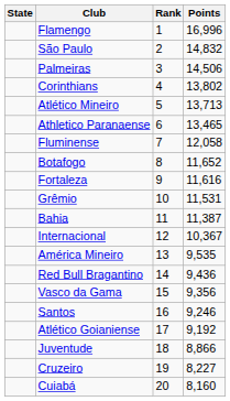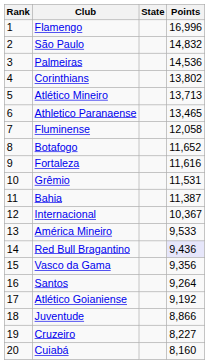 <table class="wikitable sortable">
 <tr style=font-size:89%>
+<th>Rank</th>
+<th>Club</th>
 <th>State</th>
-<th>Club</th>
-<th>Rank</th>
 <th>Points</th>
 </tr>
 <tr>
+<td>1</td>
+<td><a href='#'>Flamengo</a></td>
 <td></td>
-<td><a href='#'>Flamengo</a></td>
-<td>1</td>
 <td>16,996</td>
 </tr>
 <tr>
+<td>2</td>
+<td><a href='#'>São Paulo</a></td>
 <td></td>
-<td><a href='#'>São Paulo</a></td>
-<td>2</td>
 <td>14,832</td>
 </tr>
 <tr>
+<td>3</td>
+<td><a href='#'>Palmeiras</a></td>
 <td></td>
-<td><a href='#'>Palmeiras</a></td>
-<td>3</td>
-<td>14,506</td>
+<td>14,536</td>
 </tr>
 <tr>
+<td>4</td>
+<td><a href='#'>Corinthians</a></td>
 <td></td>
-<td><a href='#'>Corinthians</a></td>
-<td>4</td>
 <td>13,802</td>
 </tr>
 <tr>
+<td>5</td>
+<td><a href='#'>Atlético Mineiro</a></td>
 <td></td>
-<td><a href='#'>Atlético Mineiro</a></td>
-<td>5</td>
 <td>13,713</td>
 </tr>
 <tr>
+<td>6</td>
+<td><a href='#'>Athletico Paranaense</a></td>
 <td></td>
-<td><a href='#'>Athletico Paranaense</a></td>
-<td>6</td>
 <td>13,465</td>
 </tr>
 <tr>
+<td>7</td>
+<td><a href='#'>Fluminense</a></td>
 <td></td>
-<td><a href='#'>Fluminense</a></td>
-<td>7</td>
 <td>12,058</td>
 </tr>
 <tr>
+<td>8</td>
+<td><a href='#'>Botafogo</a></td>
 <td></td>
-<td><a href='#'>Botafogo</a></td>
-<td>8</td>
 <td>11,652</td>
 </tr>
 <tr>
+<td>9</td>
+<td><a href='#'>Fortaleza</a></td>
 <td></td>
-<td><a href='#'>Fortaleza</a></td>
-<td>9</td>
 <td>11,616</td>
 </tr>
 <tr>
+<td>10</td>
+<td><a href='#'>Grêmio</a></td>
 <td></td>
-<td><a href='#'>Grêmio</a></td>
-<td>10</td>
 <td>11,531</td>
 </tr>
 <tr>
+<td>11</td>
+<td><a href='#'>Bahia</a></td>
 <td></td>
-<td><a href='#'>Bahia</a></td>
-<td>11</td>
 <td>11,387</td>
 </tr>
 <tr>
+<td>12</td>
+<td><a href='#'>Internacional</a></td>
 <td></td>
-<td><a href='#'>Internacional</a></td>
-<td>12</td>
 <td>10,367</td>
 </tr>
 <tr>
+<td>13</td>
+<td><a href='#'>América Mineiro</a></td>
 <td></td>
-<td><a href='#'>América Mineiro</a></td>
-<td>13</td>
-<td>9,535</td>
+<td>9,533</td>
 </tr>
 <tr>
+<td>14</td>
+<td><a href='#'>Red Bull Bragantino</a></td>
 <td></td>
-<td><a href='#'>Red Bull Bragantino</a></td>
-<td>14</td>
-<td>9,436</td>
+<td style="background: lavender;">9,436</td>
 </tr>
 <tr>
+<td>15</td>
+<td><a href='#'>Vasco da Gama</a></td>
 <td></td>
-<td><a href='#'>Vasco da Gama</a></td>
-<td>15</td>
 <td>9,356</td>
 </tr>
 <tr>
+<td>16</td>
+<td><a href='#'>Santos</a></td>
 <td></td>
-<td><a href='#'>Santos</a></td>
-<td>16</td>
-<td>9,246</td>
+<td>9,264</td>
 </tr>
 <tr>
+<td>17</td>
+<td><a href='#'>Atlético Goianiense</a></td>
 <td></td>
-<td><a href='#'>Atlético Goianiense</a></td>
-<td>17</td>
 <td>9,192</td>
 </tr>
 <tr>
+<td>18</td>
+<td><a href='#'>Juventude</a></td>
 <td></td>
-<td><a href='#'>Juventude</a></td>
-<td>18</td>
 <td>8,866</td>
 </tr>
 <tr>
+<td>19</td>
+<td><a href='#'>Cruzeiro</a></td>
 <td></td>
-<td><a href='#'>Cruzeiro</a></td>
-<td>19</td>
 <td>8,227</td>
 </tr>
 <tr>
+<td>20</td>
+<td><a href='#'>Cuiabá</a></td>
 <td></td>
-<td><a href='#'>Cuiabá</a></td>
-<td>20</td>
 <td>8,160</td>
 </tr>
 </table>
